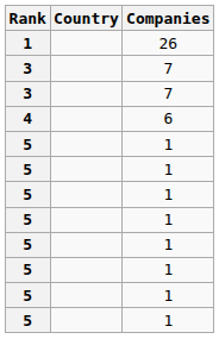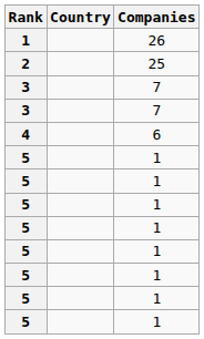 <table class="wikitable sortable plainrowheaders" style="text-align: center">
 <tr>
 </tr>
 <tr>
 <th scope="col">Rank</th>
 <th scope="col">Country</th>
 <th scope="col">Companies</th>
 </tr>
 <tr>
 <th scope="row">1</th>
 <td style="text-align: left;"></td>
 <td>26</td>
+</tr>
+<tr>
+<th scope="row">2</th>
+<td style="text-align: left;"></td>
+<td>25</td>
 </tr>
 <tr>
 <th scope="row">3</th>
 <td style="text-align: left;"></td>
 <td>7</td>
 </tr>
 <tr>
 <th scope="row">3</th>
 <td style="text-align: left;"></td>
 <td>7</td>
 </tr>
 <tr>
 <th scope="row">4</th>
 <td style="text-align: left;"></td>
 <td>6</td>
 </tr>
 <tr>
 <th scope="row">5</th>
 <td style="text-align: left;"></td>
 <td>1</td>
 </tr>
 <tr>
 <th scope="row">5</th>
 <td style="text-align: left;"></td>
 <td>1</td>
 </tr>
 <tr>
 <th scope="row">5</th>
 <td style="text-align: left;"></td>
 <td>1</td>
 </tr>
 <tr>
 <th scope="row">5</th>
 <td style="text-align: left;"></td>
 <td>1</td>
 </tr>
 <tr>
 <th scope="row">5</th>
 <td style="text-align: left;"></td>
 <td>1</td>
 </tr>
 <tr>
 <th scope="row">5</th>
 <td style="text-align: left;"></td>
 <td>1</td>
 </tr>
 <tr>
 <th scope="row">5</th>
 <td style="text-align: left;"></td>
 <td>1</td>
 </tr>
 <tr>
 <th scope="row">5</th>
 <td style="text-align: left;"></td>
 <td>1</td>
 </tr>
 </table>
